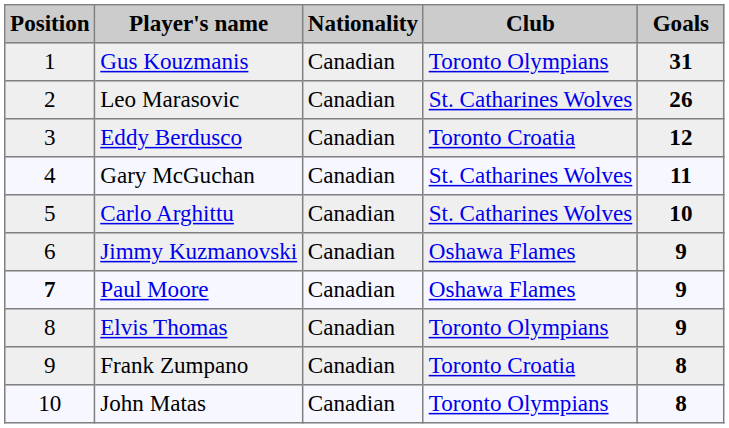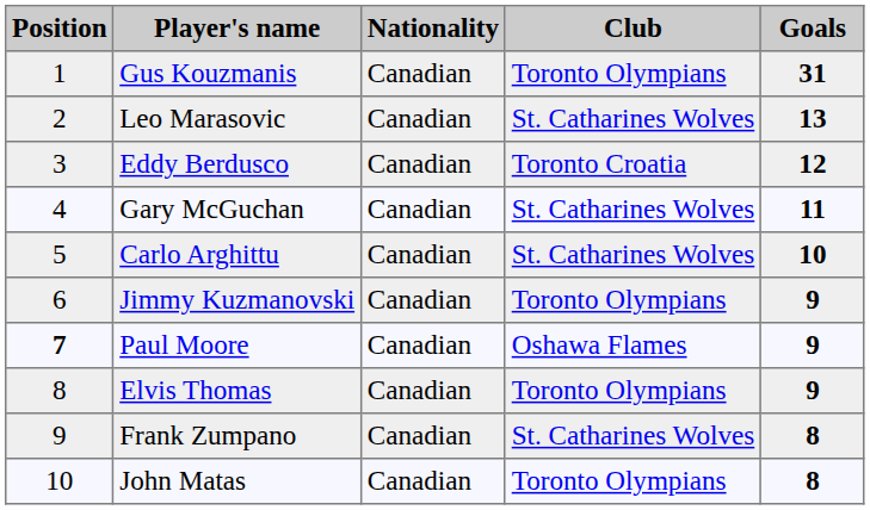 <table bgcolor="#f7f8ff" cellpadding="3" cellspacing="0" border="1" style="font-size: 95%; border: gray solid 1px; border-collapse: collapse;">
 <tr bgcolor="#CCCCCC">
 <th width="50px">Position</th>
 <th>Player's name</th>
 <th>Nationality</th>
 <th>Club</th>
 <th width="50px">Goals</th>
 </tr>
 <tr bgcolor="#EFEFEF" align="center">
 <td>1</td>
 <td align="left"><a href='#'>Gus Kouzmanis</a></td>
 <td align="left">Canadian</td>
 <td align="left"><a href='#'>Toronto Olympians</a></td>
 <td><strong>31</strong></td>
 </tr>
 <tr bgcolor="#EFEFEF" align="center">
 <td>2</td>
 <td align="left">Leo Marasovic</td>
 <td align="left">Canadian</td>
 <td align="left"><a href='#'>St. Catharines Wolves</a></td>
-<td><strong>26</strong></td>
+<td><strong>13</strong></td>
 </tr>
 <tr bgcolor="#EFEFEF" align="center">
 <td>3</td>
 <td align="left"><a href='#'>Eddy Berdusco</a></td>
 <td align="left">Canadian</td>
 <td align="left"><a href='#'>Toronto Croatia</a></td>
 <td><strong>12</strong></td>
 </tr>
 <tr align="center">
 <td>4</td>
 <td align="left">Gary McGuchan</td>
 <td align="left">Canadian</td>
 <td align="left"><a href='#'>St. Catharines Wolves</a></td>
 <td><strong>11</strong></td>
 </tr>
 <tr bgcolor="#EFEFEF" align="center">
 <td>5</td>
 <td align="left"><a href='#'>Carlo Arghittu</a></td>
 <td align="left">Canadian</td>
 <td align="left"><a href='#'>St. Catharines Wolves</a></td>
 <td><strong>10</strong></td>
 </tr>
 <tr bgcolor="#EFEFEF"  align="center">
 <td>6</td>
 <td align="left"><a href='#'>Jimmy Kuzmanovski</a></td>
 <td align="left">Canadian</td>
-<td align="left"><a href='#'>Oshawa Flames</a></td>
+<td align="left"><a href='#'>Toronto Olympians</a></td>
 <td><strong>9</strong></td>
 </tr>
 <tr align="center">
 <td><strong>7</strong></td>
 <td align="left"><a href='#'>Paul Moore</a></td>
 <td align="left">Canadian</td>
 <td align="left"><a href='#'>Oshawa Flames</a></td>
 <td><strong>9</strong></td>
 </tr>
 <tr bgcolor="#EFEFEF"  align="center">
 <td>8</td>
 <td align="left"><a href='#'>Elvis Thomas</a></td>
 <td align="left">Canadian</td>
 <td align="left"><a href='#'>Toronto Olympians</a></td>
 <td><strong>9</strong></td>
 </tr>
 <tr bgcolor="#EFEFEF" align="center">
 <td>9</td>
 <td align="left">Frank Zumpano</td>
 <td align="left">Canadian</td>
-<td align="left"><a href='#'>Toronto Croatia</a></td>
+<td align="left"><a href='#'>St. Catharines Wolves</a></td>
 <td><strong>8</strong></td>
 </tr>
 <tr align="center">
 <td>10</td>
 <td align="left">John Matas</td>
 <td align="left">Canadian</td>
 <td align="left"><a href='#'>Toronto Olympians</a></td>
 <td><strong>8</strong></td>
 </tr>
 </table>
